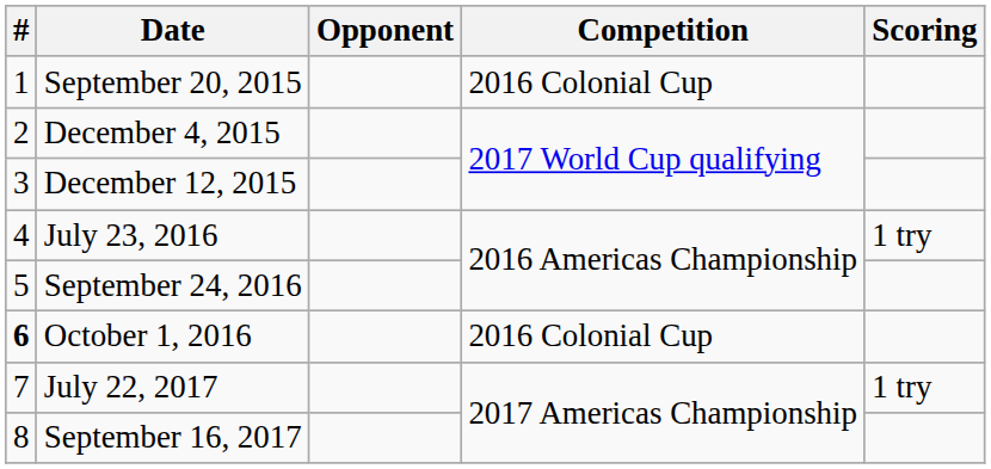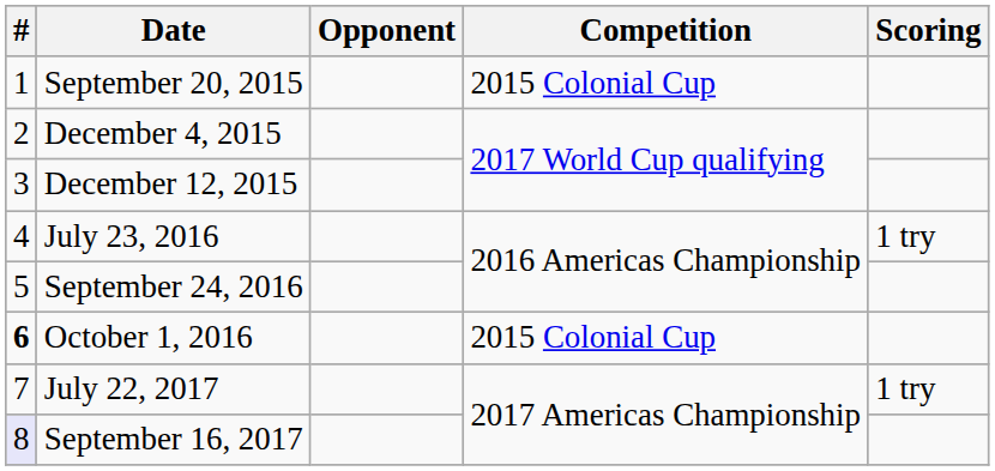 <table class="wikitable">
 <tr>
 <th>#</th>
 <th>Date</th>
 <th>Opponent</th>
 <th>Competition</th>
 <th>Scoring</th>
 </tr>
 <tr>
 <td>1</td>
 <td>September 20, 2015</td>
 <td></td>
-<td>2016 Colonial Cup</td>
+<td>2015 <a href='#'>Colonial Cup</a></td>
 <td></td>
 </tr>
 <tr>
 <td>2</td>
 <td>December 4, 2015</td>
 <td></td>
 <td rowspan=2><a href='#'>2017 World Cup qualifying</a></td>
 <td></td>
 </tr>
 <tr>
 <td>3</td>
 <td>December 12, 2015</td>
 <td></td>
 <td></td>
 </tr>
 <tr>
 <td>4</td>
 <td>July 23, 2016</td>
 <td></td>
 <td rowspan=2>2016 Americas Championship</td>
 <td>1 try</td>
 </tr>
 <tr>
 <td>5</td>
 <td>September 24, 2016</td>
 <td></td>
 <td></td>
 </tr>
 <tr>
 <td><strong>6</strong></td>
 <td>October 1, 2016</td>
 <td></td>
-<td>2016 Colonial Cup</td>
+<td>2015 <a href='#'>Colonial Cup</a></td>
 <td></td>
 </tr>
 <tr>
 <td>7</td>
 <td>July 22, 2017</td>
 <td></td>
 <td rowspan=2>2017 Americas Championship</td>
 <td>1 try</td>
 </tr>
 <tr>
-<td>8</td>
+<td style="background: lavender;">8</td>
 <td>September 16, 2017</td>
 <td></td>
 <td></td>
 </tr>
 </table>
